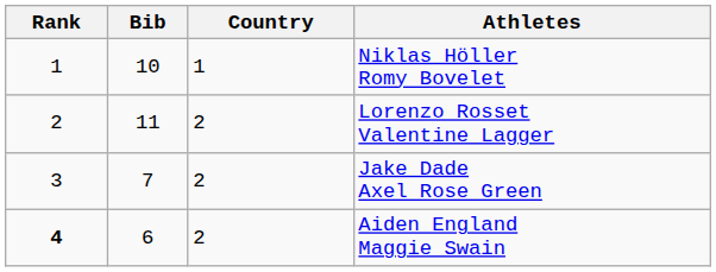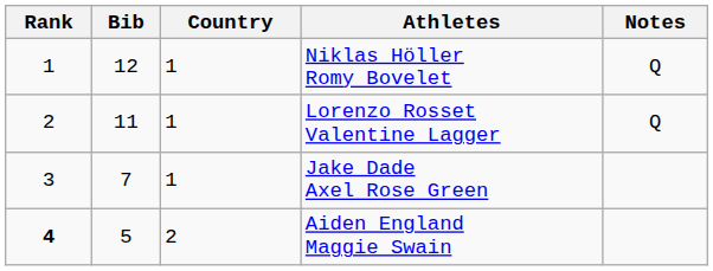 <table class="wikitable" style="text-align:center; width:450px">
 <tr>
 <th>Rank</th>
 <th>Bib</th>
 <th>Country</th>
 <th>Athletes</th>
+<th>Notes</th>
 </tr>
 <tr>
 <td>1</td>
-<td>10</td>
+<td>12</td>
 <td align=left> 1</td>
 <td align=left><a href='#'>Niklas Höller</a><br><a href='#'>Romy Bovelet</a></td>
+<td>Q</td>
 </tr>
 <tr>
 <td>2</td>
 <td>11</td>
-<td align=left> 2</td>
+<td align=left> 1</td>
 <td align=left><a href='#'>Lorenzo Rosset</a><br><a href='#'>Valentine Lagger</a></td>
+<td>Q</td>
 </tr>
 <tr>
 <td>3</td>
 <td>7</td>
-<td align=left> 2</td>
+<td align=left> 1</td>
 <td align=left><a href='#'>Jake Dade</a><br><a href='#'>Axel Rose Green</a></td>
+<td></td>
 </tr>
 <tr>
 <td><strong>4</strong></td>
-<td>6</td>
+<td>5</td>
 <td align=left> 2</td>
 <td align=left><a href='#'>Aiden England</a><br><a href='#'>Maggie Swain</a></td>
+<td></td>
 </tr>
 </table>
